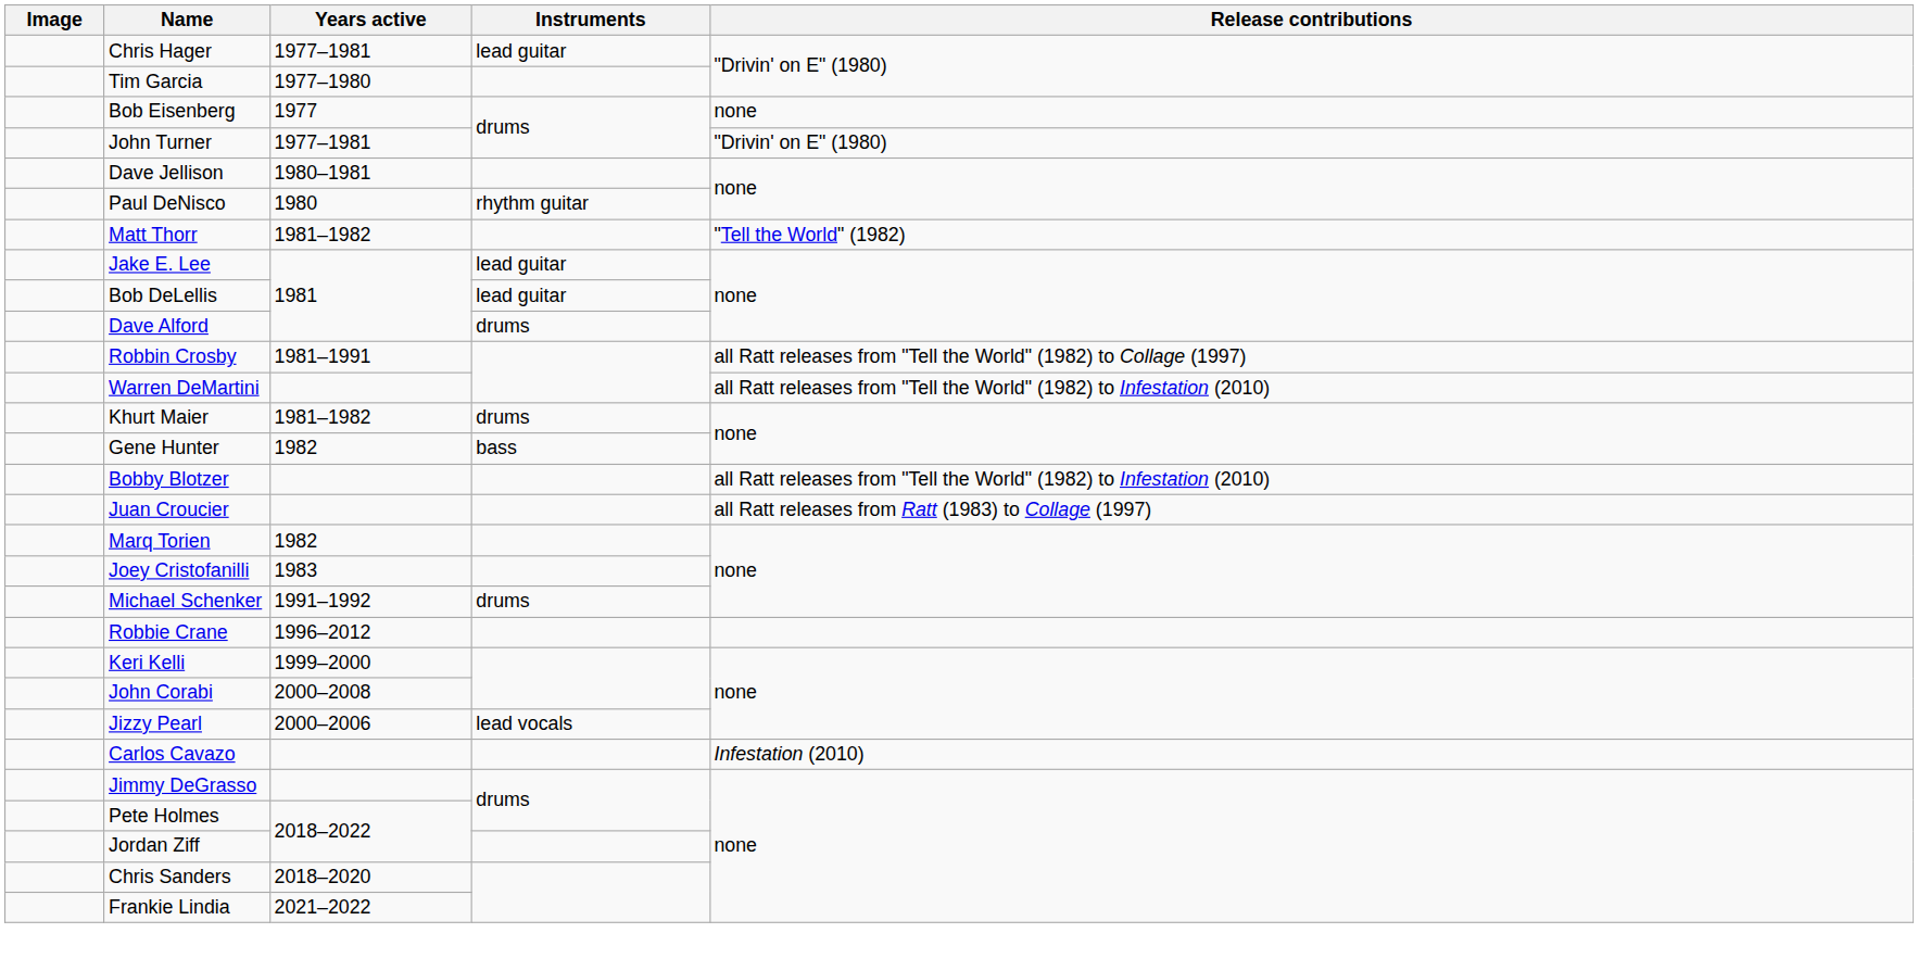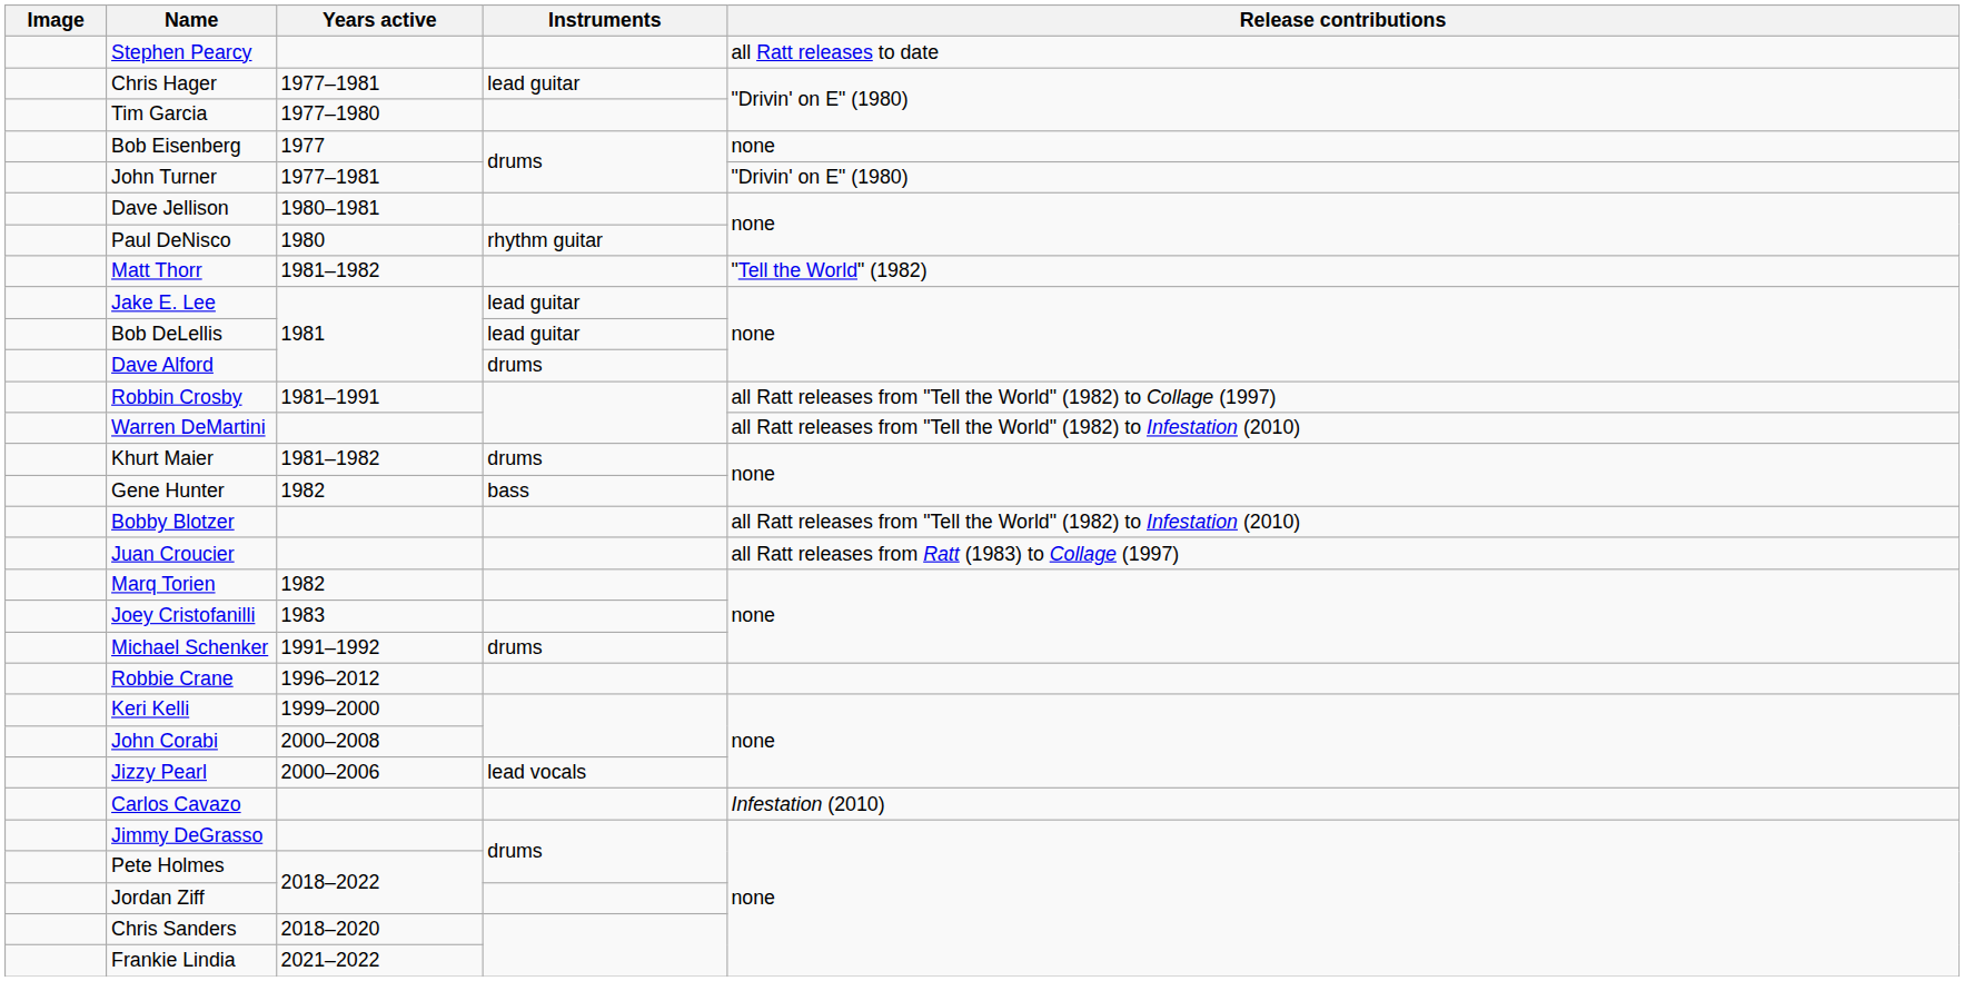 <table class="wikitable" border="1" width="100%">
 <tr>
 <th width="75">Image</th>
 <th width="130">Name</th>
 <th width="160">Years active</th>
 <th width="190">Instruments</th>
 <th>Release contributions</th>
+</tr>
+<tr>
+<td></td>
+<td><a href='#'>Stephen Pearcy</a></td>
+<td><br></td>
+<td></td>
+<td>all <a href='#'>Ratt releases</a> to date</td>
 </tr>
 <tr>
 <td></td>
 <td>Chris Hager</td>
 <td>1977–1981 </td>
 <td>lead guitar</td>
 <td rowspan="2">"Drivin' on E" (1980)</td>
 </tr>
 <tr>
 <td></td>
 <td>Tim Garcia</td>
 <td>1977–1980 </td>
 <td></td>
 </tr>
 <tr>
 <td></td>
 <td>Bob Eisenberg</td>
 <td>1977</td>
 <td rowspan="2">drums</td>
 <td>none</td>
 </tr>
 <tr>
 <td></td>
 <td>John Turner</td>
 <td>1977–1981</td>
 <td>"Drivin' on E" (1980)</td>
 </tr>
 <tr>
 <td></td>
 <td>Dave Jellison</td>
 <td>1980–1981</td>
 <td></td>
 <td rowspan="2">none</td>
 </tr>
 <tr>
 <td></td>
 <td>Paul DeNisco</td>
 <td>1980</td>
 <td>rhythm guitar</td>
 </tr>
 <tr>
 <td></td>
 <td><a href='#'>Matt Thorr</a><br></td>
 <td>1981–1982</td>
 <td></td>
 <td>"<a href='#'>Tell the World</a>" (1982)</td>
 </tr>
 <tr>
 <td></td>
 <td><a href='#'>Jake E. Lee</a><br></td>
 <td rowspan="3">1981</td>
 <td>lead guitar</td>
 <td rowspan="3">none</td>
 </tr>
 <tr>
 <td></td>
 <td>Bob DeLellis</td>
 <td>lead guitar</td>
 </tr>
 <tr>
 <td></td>
 <td><a href='#'>Dave Alford</a></td>
 <td>drums</td>
 </tr>
 <tr>
 <td></td>
 <td><a href='#'>Robbin Crosby</a></td>
 <td>1981–1991 </td>
 <td rowspan="2"></td>
 <td>all Ratt releases from "Tell the World" (1982) to <em>Collage</em> (1997)</td>
 </tr>
 <tr>
 <td></td>
 <td><a href='#'>Warren DeMartini</a></td>
 <td></td>
 <td>all Ratt releases from "Tell the World" (1982) to <em><a href='#'>Infestation</a></em> (2010)</td>
 </tr>
 <tr>
 <td></td>
 <td>Khurt Maier</td>
 <td>1981–1982</td>
 <td>drums</td>
 <td rowspan="2">none</td>
 </tr>
 <tr>
 <td></td>
 <td>Gene Hunter</td>
 <td>1982</td>
 <td>bass</td>
 </tr>
 <tr>
 <td></td>
 <td><a href='#'>Bobby Blotzer</a></td>
 <td></td>
 <td></td>
 <td>all Ratt releases from "Tell the World" (1982) to <em><a href='#'>Infestation</a></em> (2010)</td>
 </tr>
 <tr>
 <td></td>
 <td><a href='#'>Juan Croucier</a></td>
 <td><br></td>
 <td></td>
 <td>all Ratt releases from <em><a href='#'>Ratt</a></em> (1983) to <em><a href='#'>Collage</a></em> (1997)</td>
 </tr>
 <tr>
 <td></td>
 <td><a href='#'>Marq Torien</a><br></td>
 <td>1982</td>
 <td></td>
 <td rowspan="3">none</td>
 </tr>
 <tr>
 <td></td>
 <td><a href='#'>Joey Cristofanilli</a></td>
 <td>1983</td>
 <td></td>
 </tr>
 <tr>
 <td></td>
 <td><a href='#'>Michael Schenker</a></td>
 <td>1991–1992 </td>
 <td>drums</td>
 </tr>
 <tr>
 <td></td>
 <td><a href='#'>Robbie Crane</a></td>
 <td>1996–2012</td>
 <td></td>
 <td></td>
 </tr>
 <tr>
 <td></td>
 <td><a href='#'>Keri Kelli</a><br></td>
 <td>1999–2000</td>
 <td rowspan="2"></td>
 <td rowspan="3">none</td>
 </tr>
 <tr>
 <td></td>
 <td><a href='#'>John Corabi</a></td>
 <td>2000–2008</td>
 </tr>
 <tr>
 <td></td>
 <td><a href='#'>Jizzy Pearl</a><br></td>
 <td>2000–2006</td>
 <td>lead vocals</td>
 </tr>
 <tr>
 <td></td>
 <td><a href='#'>Carlos Cavazo</a></td>
 <td></td>
 <td></td>
 <td><em>Infestation</em> (2010)</td>
 </tr>
 <tr>
 <td></td>
 <td><a href='#'>Jimmy DeGrasso</a></td>
 <td></td>
 <td rowspan="2">drums</td>
 <td rowspan="5">none</td>
 </tr>
 <tr>
 <td></td>
 <td>Pete Holmes</td>
 <td rowspan="2">2018–2022</td>
 </tr>
 <tr>
 <td></td>
 <td>Jordan Ziff</td>
 <td></td>
 </tr>
 <tr>
 <td></td>
 <td>Chris Sanders</td>
 <td>2018–2020</td>
 <td rowspan="2"></td>
 </tr>
 <tr>
 <td></td>
 <td>Frankie Lindia</td>
 <td>2021–2022</td>
 </tr>
 </table>
